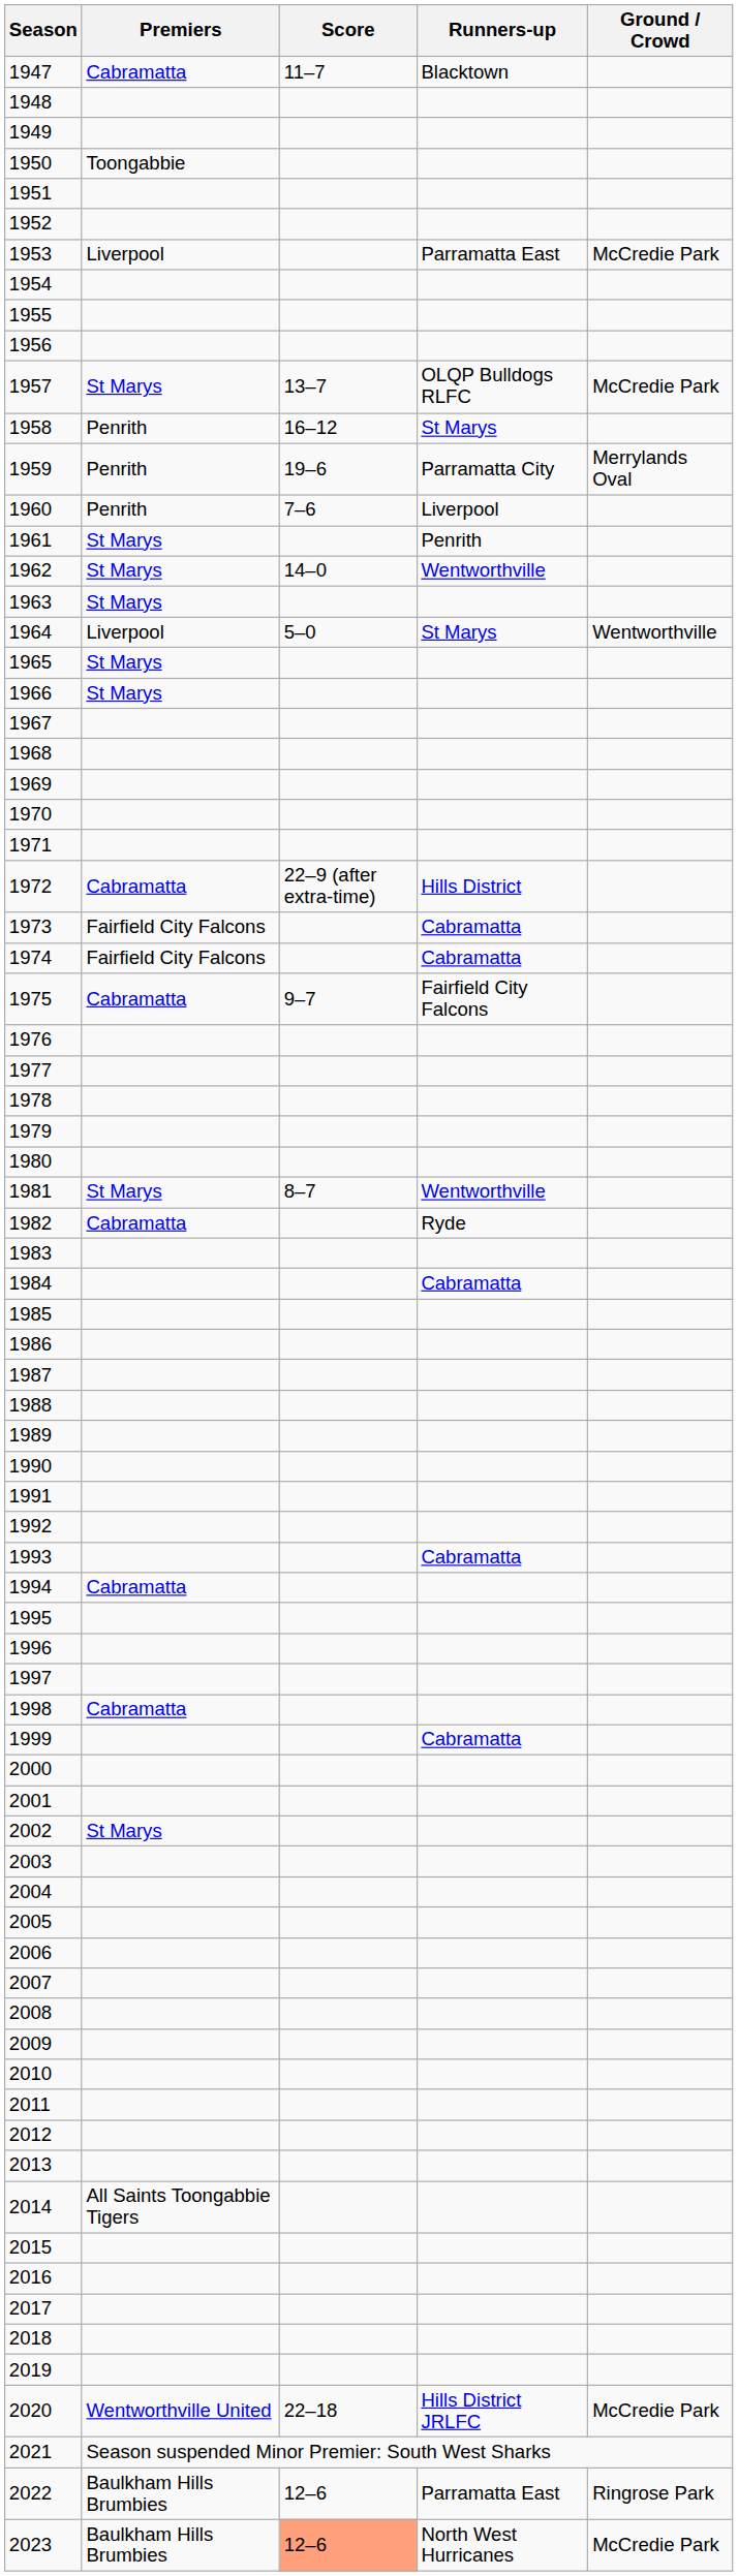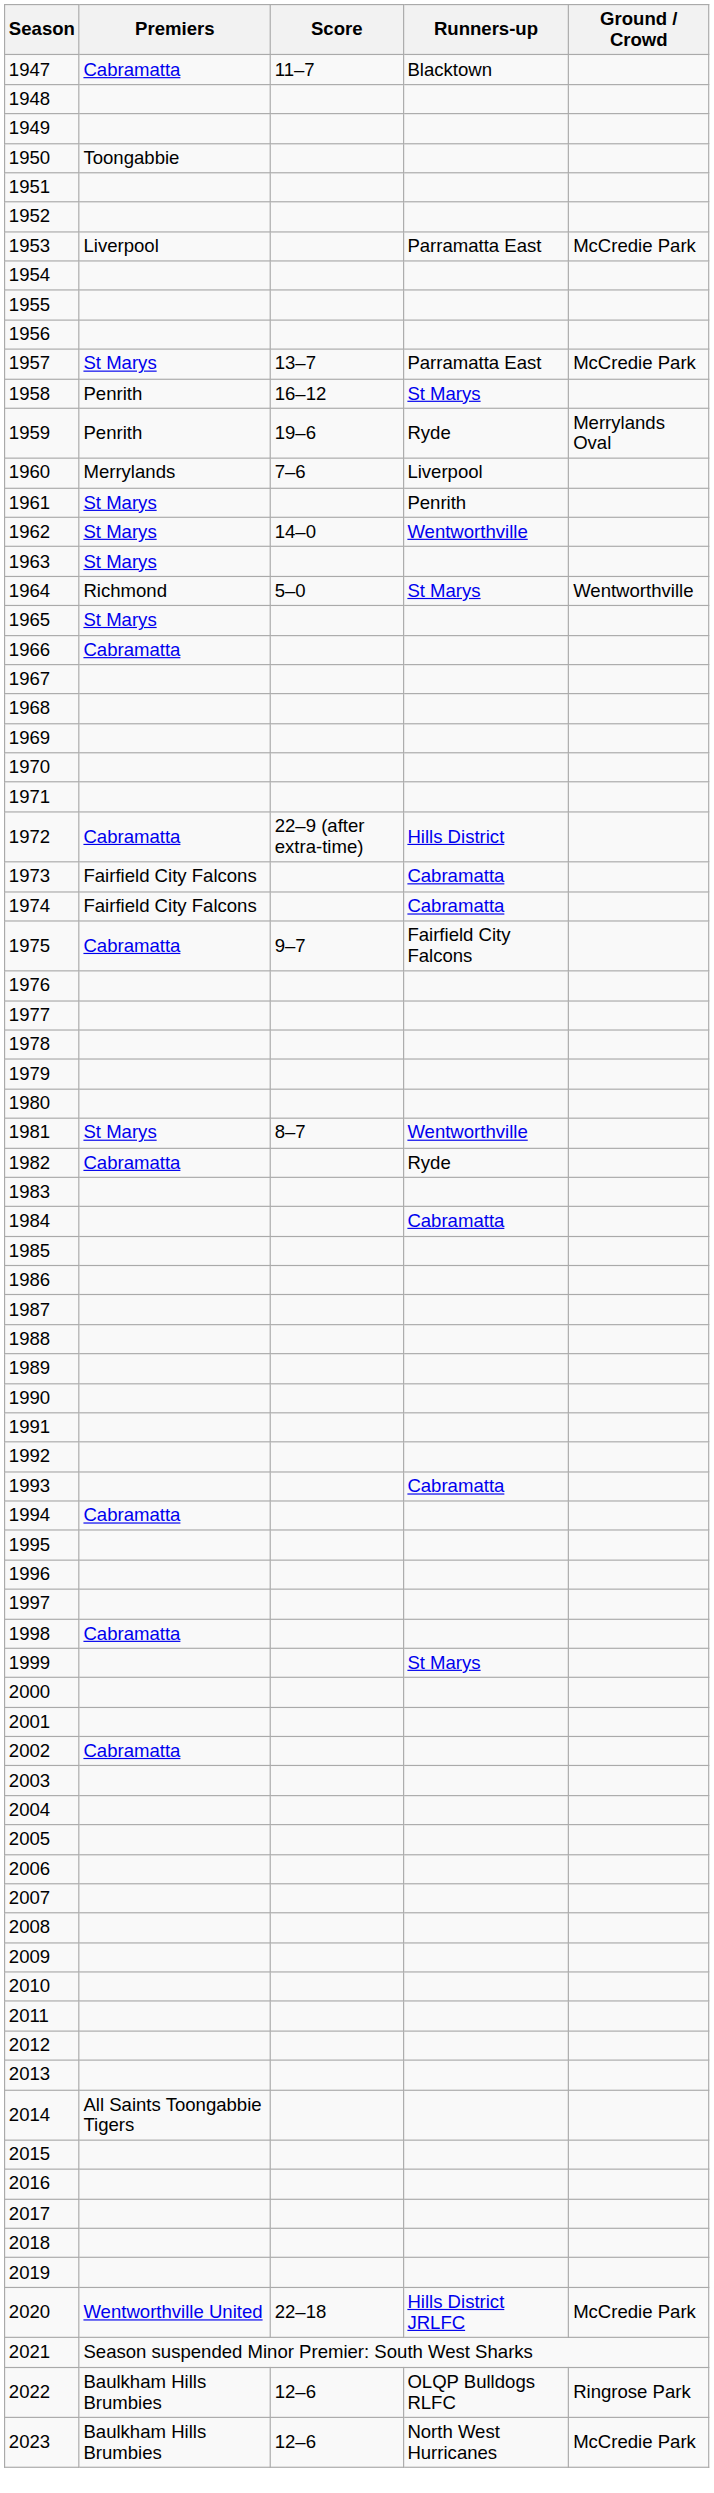 <table class="wikitable" border="1">
 <tr>
 <th>Season</th>
 <th>Premiers</th>
 <th>Score</th>
 <th>Runners-up</th>
 <th>Ground / Crowd</th>
 </tr>
 <tr>
 <td>1947</td>
 <td> <a href='#'>Cabramatta</a></td>
 <td>11–7</td>
 <td>Blacktown</td>
 <td></td>
 </tr>
 <tr>
 <td>1948</td>
 <td></td>
 <td></td>
 <td></td>
 <td></td>
 </tr>
 <tr>
 <td>1949</td>
 <td></td>
 <td></td>
 <td></td>
 <td></td>
 </tr>
 <tr>
 <td>1950</td>
 <td>Toongabbie</td>
 <td></td>
 <td></td>
 <td></td>
 </tr>
 <tr>
 <td>1951</td>
 <td></td>
 <td></td>
 <td></td>
 <td></td>
 </tr>
 <tr>
 <td>1952</td>
 <td></td>
 <td></td>
 <td></td>
 <td></td>
 </tr>
 <tr>
 <td>1953</td>
 <td>Liverpool</td>
 <td></td>
 <td>Parramatta East</td>
 <td>McCredie Park</td>
 </tr>
 <tr>
 <td>1954</td>
 <td></td>
 <td></td>
 <td></td>
 <td></td>
 </tr>
 <tr>
 <td>1955</td>
 <td></td>
 <td></td>
 <td></td>
 <td></td>
 </tr>
 <tr>
 <td>1956</td>
 <td></td>
 <td></td>
 <td></td>
 <td></td>
 </tr>
 <tr>
 <td>1957</td>
 <td> <a href='#'>St Marys</a></td>
 <td>13–7</td>
-<td> OLQP Bulldogs RLFC</td>
+<td>Parramatta East</td>
 <td>McCredie Park</td>
 </tr>
 <tr>
 <td>1958</td>
 <td> Penrith</td>
 <td>16–12</td>
 <td> <a href='#'>St Marys</a></td>
 <td></td>
 </tr>
 <tr>
 <td>1959</td>
 <td> Penrith</td>
 <td>19–6</td>
-<td>Parramatta City</td>
+<td>Ryde</td>
 <td>Merrylands Oval</td>
 </tr>
 <tr>
 <td>1960</td>
-<td> Penrith</td>
+<td> Merrylands</td>
 <td>7–6</td>
 <td>Liverpool</td>
 <td></td>
 </tr>
 <tr>
 <td>1961</td>
 <td> <a href='#'>St Marys</a></td>
 <td></td>
 <td> Penrith</td>
 <td></td>
 </tr>
 <tr>
 <td>1962</td>
 <td> <a href='#'>St Marys</a></td>
 <td>14–0</td>
 <td> <a href='#'>Wentworthville</a></td>
 <td></td>
 </tr>
 <tr>
 <td>1963</td>
 <td> <a href='#'>St Marys</a></td>
 <td></td>
 <td></td>
 <td></td>
 </tr>
 <tr>
 <td>1964</td>
-<td>Liverpool</td>
+<td>Richmond</td>
 <td>5–0</td>
 <td> <a href='#'>St Marys</a></td>
 <td>Wentworthville</td>
 </tr>
 <tr>
 <td>1965</td>
 <td> <a href='#'>St Marys</a></td>
 <td></td>
 <td></td>
 <td></td>
 </tr>
 <tr>
 <td>1966</td>
-<td> <a href='#'>St Marys</a></td>
+<td> <a href='#'>Cabramatta</a></td>
 <td></td>
 <td></td>
 <td></td>
 </tr>
 <tr>
 <td>1967</td>
 <td></td>
 <td></td>
 <td></td>
 <td></td>
 </tr>
 <tr>
 <td>1968</td>
 <td></td>
 <td></td>
 <td></td>
 <td></td>
 </tr>
 <tr>
 <td>1969</td>
 <td></td>
 <td></td>
 <td></td>
 <td></td>
 </tr>
 <tr>
 <td>1970</td>
 <td></td>
 <td></td>
 <td></td>
 <td></td>
 </tr>
 <tr>
 <td>1971</td>
 <td></td>
 <td></td>
 <td></td>
 <td></td>
 </tr>
 <tr>
 <td>1972</td>
 <td> <a href='#'>Cabramatta</a></td>
 <td>22–9 (after extra-time)</td>
 <td> <a href='#'>Hills District</a></td>
 <td></td>
 </tr>
 <tr>
 <td>1973</td>
 <td>Fairfield City Falcons</td>
 <td></td>
 <td> <a href='#'>Cabramatta</a></td>
 <td></td>
 </tr>
 <tr>
 <td>1974</td>
 <td>Fairfield City Falcons</td>
 <td></td>
 <td> <a href='#'>Cabramatta</a></td>
 <td></td>
 </tr>
 <tr>
 <td>1975</td>
 <td> <a href='#'>Cabramatta</a></td>
 <td>9–7</td>
 <td>Fairfield City Falcons</td>
 <td></td>
 </tr>
 <tr>
 <td>1976</td>
 <td></td>
 <td></td>
 <td></td>
 <td></td>
 </tr>
 <tr>
 <td>1977</td>
 <td></td>
 <td></td>
 <td></td>
 <td></td>
 </tr>
 <tr>
 <td>1978</td>
 <td></td>
 <td></td>
 <td></td>
 <td></td>
 </tr>
 <tr>
 <td>1979</td>
 <td></td>
 <td></td>
 <td></td>
 <td></td>
 </tr>
 <tr>
 <td>1980</td>
 <td></td>
 <td></td>
 <td></td>
 <td></td>
 </tr>
 <tr>
 <td>1981</td>
 <td> <a href='#'>St Marys</a></td>
 <td>8–7</td>
 <td> <a href='#'>Wentworthville</a></td>
 <td></td>
 </tr>
 <tr>
 <td>1982</td>
 <td> <a href='#'>Cabramatta</a></td>
 <td></td>
 <td>Ryde</td>
 <td></td>
 </tr>
 <tr>
 <td>1983</td>
 <td></td>
 <td></td>
 <td></td>
 <td></td>
 </tr>
 <tr>
 <td>1984</td>
 <td></td>
 <td></td>
 <td> <a href='#'>Cabramatta</a></td>
 <td></td>
 </tr>
 <tr>
 <td>1985</td>
 <td></td>
 <td></td>
 <td></td>
 <td></td>
 </tr>
 <tr>
 <td>1986</td>
 <td></td>
 <td></td>
 <td></td>
 <td></td>
 </tr>
 <tr>
 <td>1987</td>
 <td></td>
 <td></td>
 <td></td>
 <td></td>
 </tr>
 <tr>
 <td>1988</td>
 <td></td>
 <td></td>
 <td></td>
 <td></td>
 </tr>
 <tr>
 <td>1989</td>
 <td></td>
 <td></td>
 <td></td>
 <td></td>
 </tr>
 <tr>
 <td>1990</td>
 <td></td>
 <td></td>
 <td></td>
 <td></td>
 </tr>
 <tr>
 <td>1991</td>
 <td></td>
 <td></td>
 <td></td>
 <td></td>
 </tr>
 <tr>
 <td>1992</td>
 <td></td>
 <td></td>
 <td></td>
 <td></td>
 </tr>
 <tr>
 <td>1993</td>
 <td></td>
 <td></td>
 <td> <a href='#'>Cabramatta</a></td>
 <td></td>
 </tr>
 <tr>
 <td>1994</td>
 <td> <a href='#'>Cabramatta</a></td>
 <td></td>
 <td></td>
 <td></td>
 </tr>
 <tr>
 <td>1995</td>
 <td></td>
 <td></td>
 <td></td>
 <td></td>
 </tr>
 <tr>
 <td>1996</td>
 <td></td>
 <td></td>
 <td></td>
 <td></td>
 </tr>
 <tr>
 <td>1997</td>
 <td></td>
 <td></td>
 <td></td>
 <td></td>
 </tr>
 <tr>
 <td>1998</td>
 <td> <a href='#'>Cabramatta</a></td>
 <td></td>
 <td></td>
 <td></td>
 </tr>
 <tr>
 <td>1999</td>
 <td></td>
 <td></td>
-<td> <a href='#'>Cabramatta</a></td>
+<td> <a href='#'>St Marys</a></td>
 <td></td>
 </tr>
 <tr>
 <td>2000</td>
 <td></td>
 <td></td>
 <td></td>
 <td></td>
 </tr>
 <tr>
 <td>2001</td>
 <td></td>
 <td></td>
 <td></td>
 <td></td>
 </tr>
 <tr>
 <td>2002</td>
-<td> <a href='#'>St Marys</a></td>
+<td> <a href='#'>Cabramatta</a></td>
 <td></td>
 <td></td>
 <td></td>
 </tr>
 <tr>
 <td>2003</td>
 <td></td>
 <td></td>
 <td></td>
 <td></td>
 </tr>
 <tr>
 <td>2004</td>
 <td></td>
 <td></td>
 <td></td>
 <td></td>
 </tr>
 <tr>
 <td>2005</td>
 <td></td>
 <td></td>
 <td></td>
 <td></td>
 </tr>
 <tr>
 <td>2006</td>
 <td></td>
 <td></td>
 <td></td>
 <td></td>
 </tr>
 <tr>
 <td>2007</td>
 <td></td>
 <td></td>
 <td></td>
 <td></td>
 </tr>
 <tr>
 <td>2008</td>
 <td></td>
 <td></td>
 <td></td>
 <td></td>
 </tr>
 <tr>
 <td>2009</td>
 <td></td>
 <td></td>
 <td></td>
 <td></td>
 </tr>
 <tr>
 <td>2010</td>
 <td></td>
 <td></td>
 <td></td>
 <td></td>
 </tr>
 <tr>
 <td>2011</td>
 <td></td>
 <td></td>
 <td></td>
 <td></td>
 </tr>
 <tr>
 <td>2012</td>
 <td></td>
 <td></td>
 <td></td>
 <td></td>
 </tr>
 <tr>
 <td>2013</td>
 <td></td>
 <td></td>
 <td></td>
 <td></td>
 </tr>
 <tr>
 <td>2014</td>
 <td> All Saints Toongabbie Tigers</td>
 <td></td>
 <td></td>
 <td></td>
 </tr>
 <tr>
 <td>2015</td>
 <td></td>
 <td></td>
 <td></td>
 <td></td>
 </tr>
 <tr>
 <td>2016</td>
 <td></td>
 <td></td>
 <td></td>
 <td></td>
 </tr>
 <tr>
 <td>2017</td>
 <td></td>
 <td></td>
 <td></td>
 <td></td>
 </tr>
 <tr>
 <td>2018</td>
 <td></td>
 <td></td>
 <td></td>
 <td></td>
 </tr>
 <tr>
 <td>2019</td>
 <td></td>
 <td></td>
 <td></td>
 <td></td>
 </tr>
 <tr>
 <td>2020</td>
 <td> <a href='#'>Wentworthville United</a></td>
 <td>22–18</td>
 <td> <a href='#'>Hills District JRLFC</a></td>
 <td>McCredie Park</td>
 </tr>
 <tr>
 <td>2021</td>
 <td colspan="4">Season suspended Minor Premier: South West Sharks</td>
 </tr>
 <tr>
 <td>2022</td>
 <td> Baulkham Hills Brumbies</td>
 <td>12–6</td>
-<td>Parramatta East</td>
+<td> OLQP Bulldogs RLFC</td>
 <td>Ringrose Park</td>
 </tr>
 <tr>
 <td>2023</td>
 <td> Baulkham Hills Brumbies</td>
-<td style="background: lightsalmon;">12–6</td>
+<td>12–6</td>
 <td> North West Hurricanes</td>
 <td>McCredie Park</td>
 </tr>
 </table>
